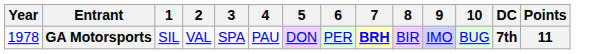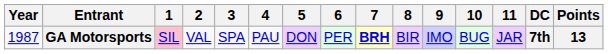 <table class="wikitable" style="text-align:center; font-size:85%">
 <tr>
 <th>Year</th>
 <th>Entrant</th>
 <th>1</th>
 <th>2</th>
 <th>3</th>
 <th>4</th>
 <th>5</th>
 <th>6</th>
 <th>7</th>
 <th>8</th>
 <th>9</th>
 <th>10</th>
+<th>11</th>
 <th>DC</th>
 <th>Points</th>
 </tr>
 <tr>
-<td><a href='#'>1978</a></td>
+<td><a href='#'>1987</a></td>
 <th nowrap>GA Motorsports</th>
-<td><a href='#'>SIL</a></td>
+<td style="background: pink;"><a href='#'>SIL</a></td>
 <td><a href='#'>VAL</a></td>
 <td><a href='#'>SPA</a></td>
 <td><a href='#'>PAU</a></td>
 <td style=background:#efcfff;><a href='#'>DON</a><br></td>
 <td style=background:#dfffdf;><a href='#'>PER</a><br></td>
 <td style=background:#ffffbf;><strong><a href='#'>BRH</a><br></strong></td>
 <td style=background:#efcfff;><a href='#'>BIR</a><br></td>
 <td style=background:#cfcfff;><a href='#'>IMO</a><br></td>
 <td style=background:#dfffdf;><a href='#'>BUG</a><br></td>
+<td style=background:#efcfff;><a href='#'>JAR</a><br></td>
 <th>7th</th>
-<th>11</th>
+<th>13</th>
 </tr>
 </table>
